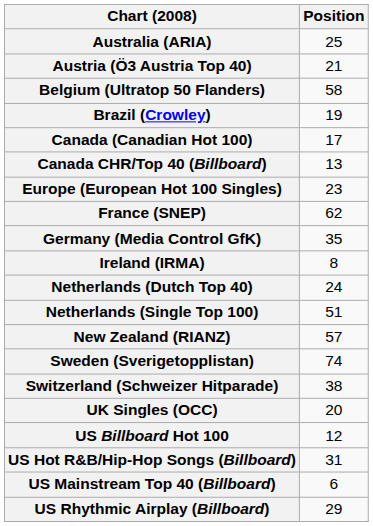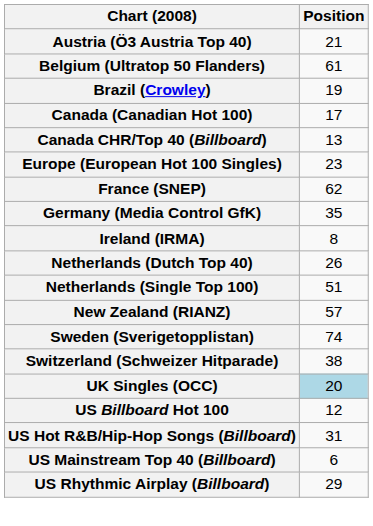 <table class="wikitable sortable plainrowheaders">
 <tr>
 <th scope="col">Chart (2008)</th>
 <th scope="col">Position</th>
-</tr>
-<tr>
-<th scope="row">Australia (ARIA)</th>
-<td style="text-align:center;">25</td>
 </tr>
 <tr>
 <th scope="row">Austria (Ö3 Austria Top 40)</th>
 <td style="text-align:center;">21</td>
 </tr>
 <tr>
 <th scope="row">Belgium (Ultratop 50 Flanders)</th>
-<td style="text-align:center;">58</td>
+<td style="text-align:center;">61</td>
 </tr>
 <tr>
 <th scope="row">Brazil (<a href='#'>Crowley</a>)</th>
 <td style="text-align:center;">19</td>
 </tr>
 <tr>
 <th scope="row">Canada (Canadian Hot 100)</th>
 <td style="text-align:center;">17</td>
 </tr>
 <tr>
 <th scope="row">Canada CHR/Top 40 (<em>Billboard</em>)</th>
 <td style="text-align:center;">13</td>
 </tr>
 <tr>
 <th scope="row">Europe (European Hot 100 Singles)</th>
 <td style="text-align:center;">23</td>
 </tr>
 <tr>
 <th scope="row">France (SNEP)</th>
 <td style="text-align:center;">62</td>
 </tr>
 <tr>
 <th scope="row">Germany (Media Control GfK)</th>
 <td align="center">35</td>
 </tr>
 <tr>
 <th scope="row">Ireland (IRMA)</th>
 <td style="text-align:center;">8</td>
 </tr>
 <tr>
 <th scope="row">Netherlands (Dutch Top 40)</th>
-<td style="text-align:center;">24</td>
+<td style="text-align:center;">26</td>
 </tr>
 <tr>
 <th scope="row">Netherlands (Single Top 100)</th>
 <td style="text-align:center;">51</td>
 </tr>
 <tr>
 <th scope="row">New Zealand (RIANZ)</th>
 <td style="text-align:center;">57</td>
 </tr>
 <tr>
 <th scope="row">Sweden (Sverigetopplistan)</th>
 <td style="text-align:center;">74</td>
 </tr>
 <tr>
 <th scope="row">Switzerland (Schweizer Hitparade)</th>
 <td style="text-align:center;">38</td>
 </tr>
 <tr>
 <th scope="row">UK Singles (OCC)</th>
-<td style="text-align:center;">20</td>
+<td style="background: lightblue; text-align:center;">20</td>
 </tr>
 <tr>
 <th scope="row">US <em>Billboard</em> Hot 100</th>
 <td style="text-align:center;">12</td>
 </tr>
 <tr>
 <th scope="row">US Hot R&B/Hip-Hop Songs (<em>Billboard</em>)</th>
 <td style="text-align:center;">31</td>
 </tr>
 <tr>
 <th scope="row">US Mainstream Top 40 (<em>Billboard</em>)</th>
 <td style="text-align:center;">6</td>
 </tr>
 <tr>
 <th scope="row">US Rhythmic Airplay (<em>Billboard</em>)</th>
 <td style="text-align:center;">29</td>
 </tr>
 </table>
